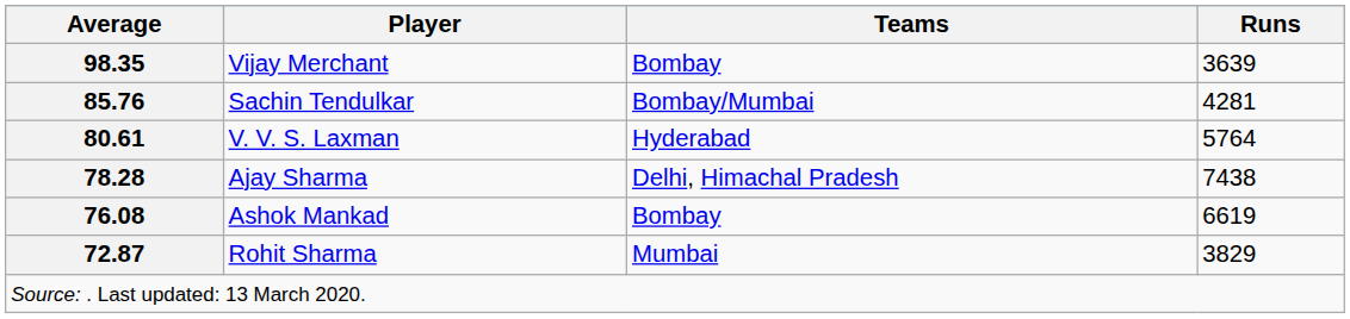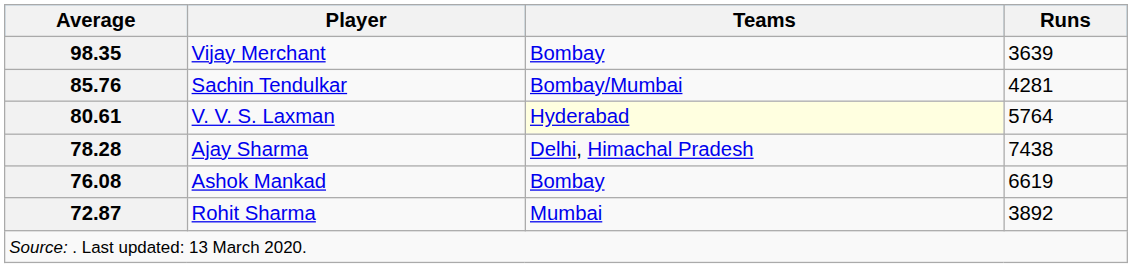 <table class="wikitable" width=70%>
 <tr bgcolor=#87cefa>
 <th>Average</th>
 <th>Player</th>
 <th>Teams</th>
 <th>Runs</th>
 </tr>
 <tr>
 <th>98.35</th>
 <td><a href='#'>Vijay Merchant</a></td>
 <td><a href='#'>Bombay</a></td>
 <td>3639</td>
 </tr>
 <tr>
 <th>85.76</th>
 <td><a href='#'>Sachin Tendulkar</a></td>
 <td><a href='#'>Bombay/Mumbai</a></td>
 <td>4281</td>
 </tr>
 <tr>
 <th>80.61</th>
 <td><a href='#'>V. V. S. Laxman</a></td>
-<td><a href='#'>Hyderabad</a></td>
+<td style="background: lightyellow;"><a href='#'>Hyderabad</a></td>
 <td>5764</td>
 </tr>
 <tr>
 <th>78.28</th>
 <td><a href='#'>Ajay Sharma</a></td>
 <td><a href='#'>Delhi</a>, <a href='#'>Himachal Pradesh</a></td>
 <td>7438</td>
 </tr>
 <tr>
 <th>76.08</th>
 <td><a href='#'>Ashok Mankad</a></td>
 <td><a href='#'>Bombay</a></td>
 <td>6619</td>
 </tr>
 <tr>
 <th>72.87</th>
 <td><a href='#'>Rohit Sharma</a></td>
 <td><a href='#'>Mumbai</a></td>
-<td>3829</td>
+<td>3892</td>
 </tr>
 <tr>
 <td colspan="5"><small><em>Source:  </em>. Last updated: 13 March 2020.</small></td>
 </tr>
 </table>
